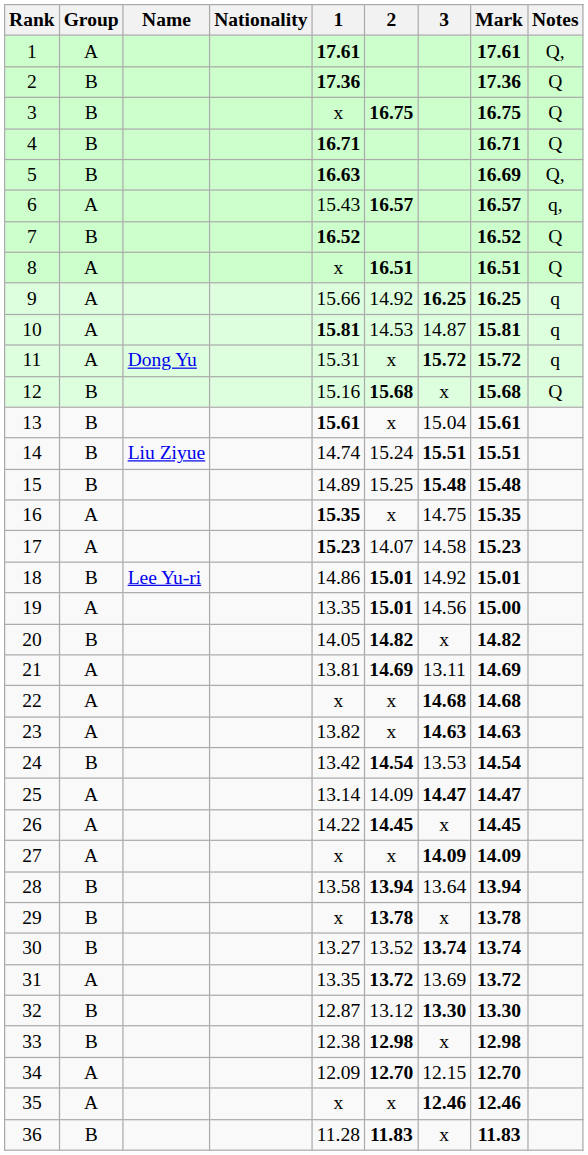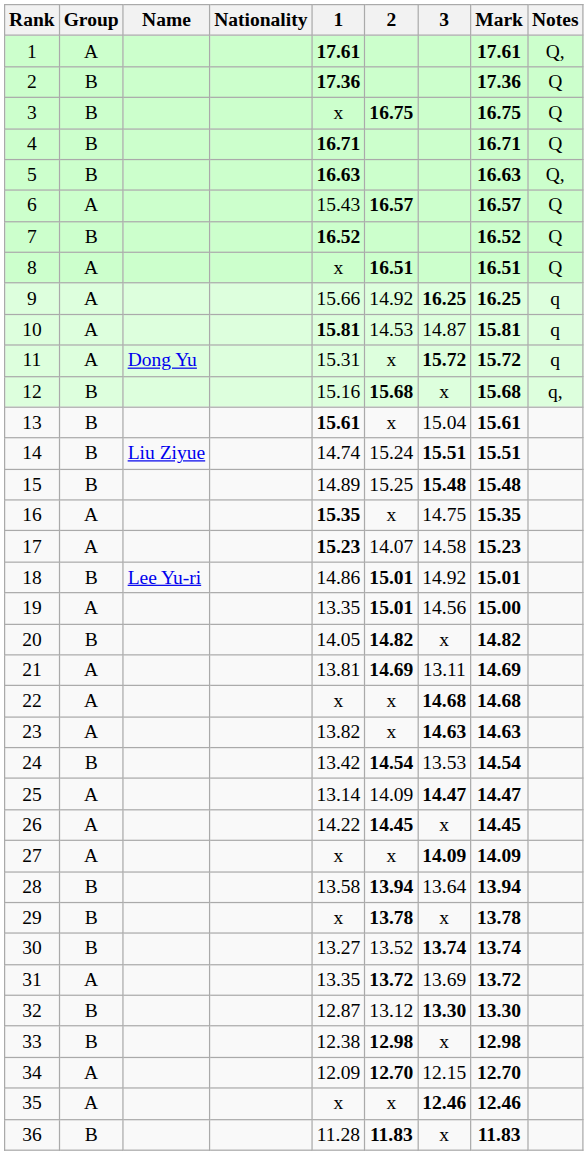 <table class="wikitable sortable" style="text-align:center">
 <tr>
 <th>Rank</th>
 <th>Group</th>
 <th>Name</th>
 <th>Nationality</th>
 <th>1</th>
 <th>2</th>
 <th>3</th>
 <th>Mark</th>
 <th>Notes</th>
 </tr>
 <tr bgcolor=ccffcc>
 <td>1</td>
 <td>A</td>
 <td align=left></td>
 <td align=left></td>
 <td><strong>17.61</strong></td>
 <td></td>
 <td></td>
 <td><strong>17.61</strong></td>
 <td>Q, </td>
 </tr>
 <tr bgcolor=ccffcc>
 <td>2</td>
 <td>B</td>
 <td align=left></td>
 <td align=left></td>
 <td><strong>17.36</strong></td>
 <td></td>
 <td></td>
 <td><strong>17.36</strong></td>
 <td>Q</td>
 </tr>
 <tr bgcolor=ccffcc>
 <td>3</td>
 <td>B</td>
 <td align=left></td>
 <td align=left></td>
 <td>x</td>
 <td><strong>16.75</strong></td>
 <td></td>
 <td><strong>16.75</strong></td>
 <td>Q</td>
 </tr>
 <tr bgcolor=ccffcc>
 <td>4</td>
 <td>B</td>
 <td align=left></td>
 <td align=left></td>
 <td><strong>16.71</strong></td>
 <td></td>
 <td></td>
 <td><strong>16.71</strong></td>
 <td>Q</td>
 </tr>
 <tr bgcolor=ccffcc>
 <td>5</td>
 <td>B</td>
 <td align=left></td>
 <td align=left></td>
 <td><strong>16.63</strong></td>
 <td></td>
 <td></td>
-<td><strong>16.69</strong></td>
+<td><strong>16.63</strong></td>
 <td>Q, </td>
 </tr>
 <tr bgcolor=ccffcc>
 <td>6</td>
 <td>A</td>
 <td align=left></td>
 <td align=left></td>
 <td>15.43</td>
 <td><strong>16.57</strong></td>
 <td></td>
 <td><strong>16.57</strong></td>
-<td>q, </td>
+<td>Q</td>
 </tr>
 <tr bgcolor=ccffcc>
 <td>7</td>
 <td>B</td>
 <td align=left></td>
 <td align=left></td>
 <td><strong>16.52</strong></td>
 <td></td>
 <td></td>
 <td><strong>16.52</strong></td>
 <td>Q</td>
 </tr>
 <tr bgcolor=ccffcc>
 <td>8</td>
 <td>A</td>
 <td align=left></td>
 <td align=left></td>
 <td>x</td>
 <td><strong>16.51</strong></td>
 <td></td>
 <td><strong>16.51</strong></td>
 <td>Q</td>
 </tr>
 <tr bgcolor=ddffdd>
 <td>9</td>
 <td>A</td>
 <td align=left></td>
 <td align=left></td>
 <td>15.66</td>
 <td>14.92</td>
 <td><strong>16.25</strong></td>
 <td><strong>16.25</strong></td>
 <td>q</td>
 </tr>
 <tr bgcolor=ddffdd>
 <td>10</td>
 <td>A</td>
 <td align=left></td>
 <td align=left></td>
 <td><strong>15.81</strong></td>
 <td>14.53</td>
 <td>14.87</td>
 <td><strong>15.81</strong></td>
 <td>q</td>
 </tr>
 <tr bgcolor=ddffdd>
 <td>11</td>
 <td>A</td>
 <td align=left><a href='#'>Dong Yu</a></td>
 <td align=left></td>
 <td>15.31</td>
 <td>x</td>
 <td><strong>15.72</strong></td>
 <td><strong>15.72</strong></td>
 <td>q</td>
 </tr>
 <tr bgcolor=ddffdd>
 <td>12</td>
 <td>B</td>
 <td align=left></td>
 <td align=left></td>
 <td>15.16</td>
 <td><strong>15.68</strong></td>
 <td>x</td>
 <td><strong>15.68</strong></td>
-<td>Q</td>
+<td>q, </td>
 </tr>
 <tr>
 <td>13</td>
 <td>B</td>
 <td align=left></td>
 <td align=left></td>
 <td><strong>15.61</strong></td>
 <td>x</td>
 <td>15.04</td>
 <td><strong>15.61</strong></td>
 <td></td>
 </tr>
 <tr>
 <td>14</td>
 <td>B</td>
 <td align=left><a href='#'>Liu Ziyue</a></td>
 <td align=left></td>
 <td>14.74</td>
 <td>15.24</td>
 <td><strong>15.51</strong></td>
 <td><strong>15.51</strong></td>
 <td></td>
 </tr>
 <tr>
 <td>15</td>
 <td>B</td>
 <td align=left></td>
 <td align=left></td>
 <td>14.89</td>
 <td>15.25</td>
 <td><strong>15.48</strong></td>
 <td><strong>15.48</strong></td>
 <td></td>
 </tr>
 <tr>
 <td>16</td>
 <td>A</td>
 <td align=left></td>
 <td align=left></td>
 <td><strong>15.35</strong></td>
 <td>x</td>
 <td>14.75</td>
 <td><strong>15.35</strong></td>
 <td></td>
 </tr>
 <tr>
 <td>17</td>
 <td>A</td>
 <td align=left></td>
 <td align=left></td>
 <td><strong>15.23</strong></td>
 <td>14.07</td>
 <td>14.58</td>
 <td><strong>15.23</strong></td>
 <td></td>
 </tr>
 <tr>
 <td>18</td>
 <td>B</td>
 <td align=left><a href='#'>Lee Yu-ri</a></td>
 <td align=left></td>
 <td>14.86</td>
 <td><strong>15.01</strong></td>
 <td>14.92</td>
 <td><strong>15.01</strong></td>
 <td></td>
 </tr>
 <tr>
 <td>19</td>
 <td>A</td>
 <td align=left></td>
 <td align=left></td>
 <td>13.35</td>
 <td><strong>15.01</strong></td>
 <td>14.56</td>
 <td><strong>15.00</strong></td>
 <td></td>
 </tr>
 <tr>
 <td>20</td>
 <td>B</td>
 <td align=left></td>
 <td align=left></td>
 <td>14.05</td>
 <td><strong>14.82</strong></td>
 <td>x</td>
 <td><strong>14.82</strong></td>
 <td></td>
 </tr>
 <tr>
 <td>21</td>
 <td>A</td>
 <td align=left></td>
 <td align=left></td>
 <td>13.81</td>
 <td><strong>14.69</strong></td>
 <td>13.11</td>
 <td><strong>14.69</strong></td>
 <td></td>
 </tr>
 <tr>
 <td>22</td>
 <td>A</td>
 <td align=left></td>
 <td align=left></td>
 <td>x</td>
 <td>x</td>
 <td><strong>14.68</strong></td>
 <td><strong>14.68</strong></td>
 <td></td>
 </tr>
 <tr>
 <td>23</td>
 <td>A</td>
 <td align=left></td>
 <td align=left></td>
 <td>13.82</td>
 <td>x</td>
 <td><strong>14.63</strong></td>
 <td><strong>14.63</strong></td>
 <td></td>
 </tr>
 <tr>
 <td>24</td>
 <td>B</td>
 <td align=left></td>
 <td align=left></td>
 <td>13.42</td>
 <td><strong>14.54</strong></td>
 <td>13.53</td>
 <td><strong>14.54</strong></td>
 <td></td>
 </tr>
 <tr>
 <td>25</td>
 <td>A</td>
 <td align=left></td>
 <td align=left></td>
 <td>13.14</td>
 <td>14.09</td>
 <td><strong>14.47</strong></td>
 <td><strong>14.47</strong></td>
 <td></td>
 </tr>
 <tr>
 <td>26</td>
 <td>A</td>
 <td align=left></td>
 <td align=left></td>
 <td>14.22</td>
 <td><strong>14.45</strong></td>
 <td>x</td>
 <td><strong>14.45</strong></td>
 <td></td>
 </tr>
 <tr>
 <td>27</td>
 <td>A</td>
 <td align=left></td>
 <td align=left></td>
 <td>x</td>
 <td>x</td>
 <td><strong>14.09</strong></td>
 <td><strong>14.09</strong></td>
 <td></td>
 </tr>
 <tr>
 <td>28</td>
 <td>B</td>
 <td align=left></td>
 <td align=left></td>
 <td>13.58</td>
 <td><strong>13.94</strong></td>
 <td>13.64</td>
 <td><strong>13.94</strong></td>
 <td></td>
 </tr>
 <tr>
 <td>29</td>
 <td>B</td>
 <td align=left></td>
 <td align=left></td>
 <td>x</td>
 <td><strong>13.78</strong></td>
 <td>x</td>
 <td><strong>13.78</strong></td>
 <td></td>
 </tr>
 <tr>
 <td>30</td>
 <td>B</td>
 <td align=left></td>
 <td align=left></td>
 <td>13.27</td>
 <td>13.52</td>
 <td><strong>13.74</strong></td>
 <td><strong>13.74</strong></td>
 <td></td>
 </tr>
 <tr>
 <td>31</td>
 <td>A</td>
 <td align=left></td>
 <td align=left></td>
 <td>13.35</td>
 <td><strong>13.72</strong></td>
 <td>13.69</td>
 <td><strong>13.72</strong></td>
 <td></td>
 </tr>
 <tr>
 <td>32</td>
 <td>B</td>
 <td align=left></td>
 <td align=left></td>
 <td>12.87</td>
 <td>13.12</td>
 <td><strong>13.30</strong></td>
 <td><strong>13.30</strong></td>
 <td></td>
 </tr>
 <tr>
 <td>33</td>
 <td>B</td>
 <td align=left></td>
 <td align=left></td>
 <td>12.38</td>
 <td><strong>12.98</strong></td>
 <td>x</td>
 <td><strong>12.98</strong></td>
 <td></td>
 </tr>
 <tr>
 <td>34</td>
 <td>A</td>
 <td align=left></td>
 <td align=left></td>
 <td>12.09</td>
 <td><strong>12.70</strong></td>
 <td>12.15</td>
 <td><strong>12.70</strong></td>
 <td></td>
 </tr>
 <tr>
 <td>35</td>
 <td>A</td>
 <td align=left></td>
 <td align=left></td>
 <td>x</td>
 <td>x</td>
 <td><strong>12.46</strong></td>
 <td><strong>12.46</strong></td>
 <td></td>
 </tr>
 <tr>
 <td>36</td>
 <td>B</td>
 <td align=left></td>
 <td align=left></td>
 <td>11.28</td>
 <td><strong>11.83</strong></td>
 <td>x</td>
 <td><strong>11.83</strong></td>
 <td></td>
 </tr>
 </table>
